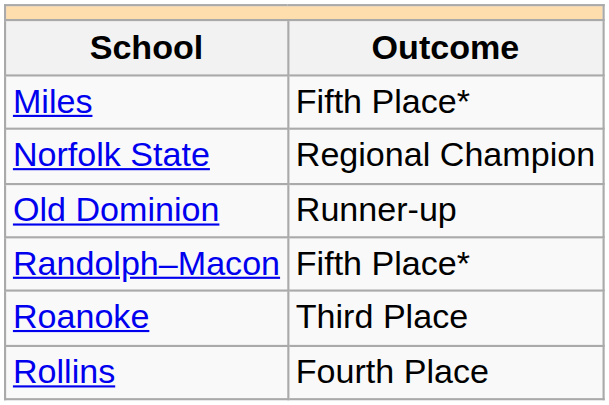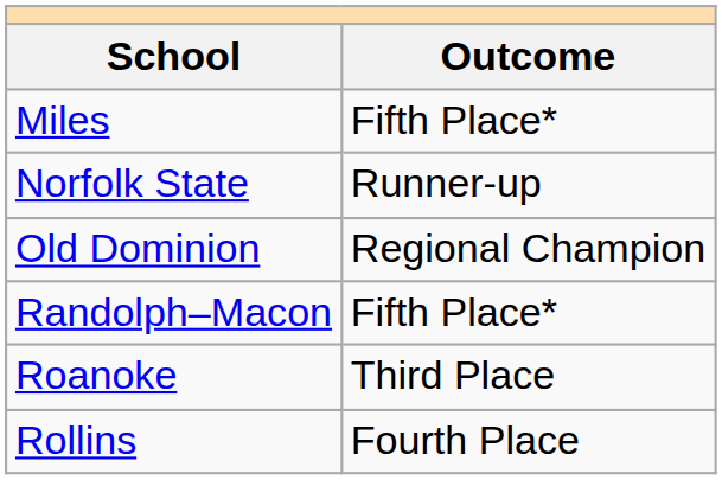 <table class="wikitable" style="float:left; margin-right:1em;">
 <tr>
 <th colspan="3" style="background:#ffdead;"></th>
 </tr>
 <tr>
 <th>School</th>
 <th>Outcome</th>
 </tr>
 <tr>
 <td><a href='#'>Miles</a></td>
 <td>Fifth Place*</td>
 </tr>
 <tr>
 <td><a href='#'>Norfolk State</a></td>
-<td>Regional Champion</td>
+<td>Runner-up</td>
 </tr>
 <tr>
 <td><a href='#'>Old Dominion</a></td>
-<td>Runner-up</td>
+<td>Regional Champion</td>
 </tr>
 <tr>
 <td><a href='#'>Randolph–Macon</a></td>
 <td>Fifth Place*</td>
 </tr>
 <tr>
 <td><a href='#'>Roanoke</a></td>
 <td>Third Place</td>
 </tr>
 <tr>
 <td><a href='#'>Rollins</a></td>
 <td>Fourth Place</td>
 </tr>
 </table>
